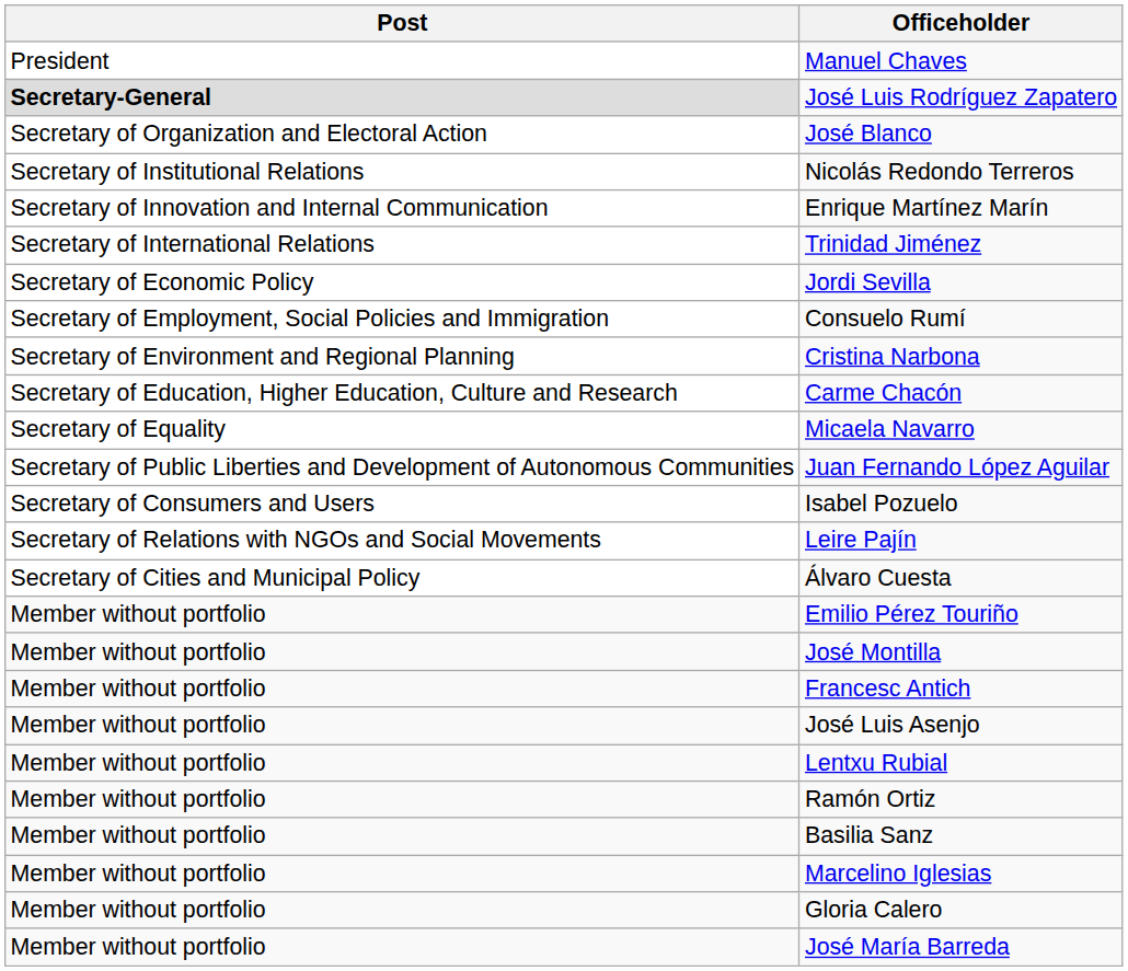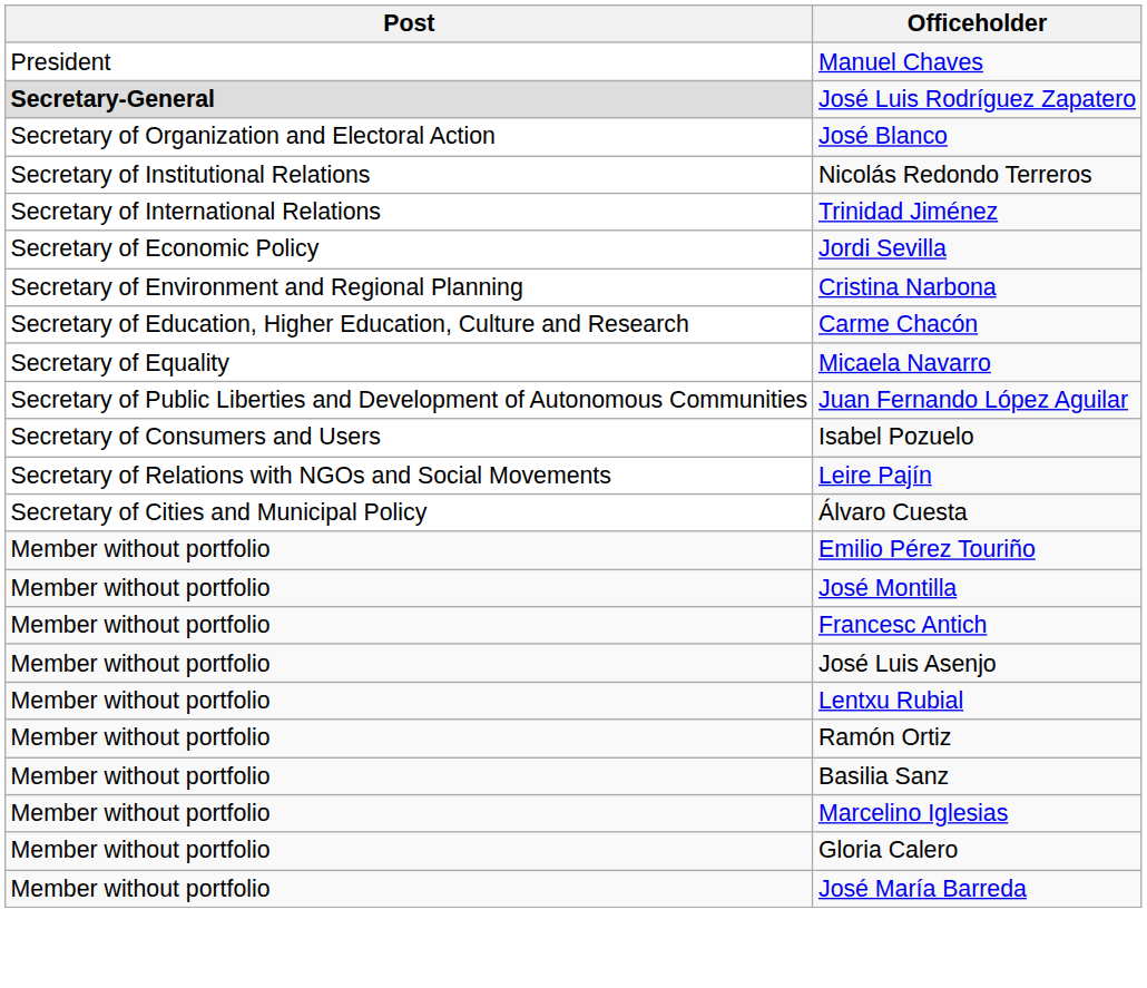 <table class="wikitable">
 <tr>
 <th>Post</th>
 <th>Officeholder</th>
 </tr>
 <tr>
 <td style="color:inherit;background:#FFFFFF;">President</td>
 <td><a href='#'>Manuel Chaves</a></td>
 </tr>
 <tr>
 <td style="color:inherit;background:#DDDDDD;"><strong>Secretary-General</strong></td>
 <td><a href='#'>José Luis Rodríguez Zapatero</a></td>
 </tr>
 <tr>
 <td style="color:inherit;background:#FFFFFF;">Secretary of Organization and Electoral Action</td>
 <td><a href='#'>José Blanco</a></td>
 </tr>
 <tr>
 <td style="color:inherit;background:#FFFFFF;">Secretary of Institutional Relations</td>
 <td>Nicolás Redondo Terreros</td>
 </tr>
 <tr>
-<td style="color:inherit;background:#FFFFFF;">Secretary of Innovation and Internal Communication</td>
-<td>Enrique Martínez Marín</td>
-</tr>
-<tr>
 <td style="color:inherit;background:#FFFFFF;">Secretary of International Relations</td>
 <td><a href='#'>Trinidad Jiménez</a></td>
 </tr>
 <tr>
 <td style="color:inherit;background:#FFFFFF;">Secretary of Economic Policy</td>
 <td><a href='#'>Jordi Sevilla</a></td>
-</tr>
-<tr>
-<td style="color:inherit;background:#FFFFFF;">Secretary of Employment, Social Policies and Immigration</td>
-<td>Consuelo Rumí</td>
 </tr>
 <tr>
 <td style="color:inherit;background:#FFFFFF;">Secretary of Environment and Regional Planning</td>
 <td><a href='#'>Cristina Narbona</a></td>
 </tr>
 <tr>
 <td style="color:inherit;background:#FFFFFF;">Secretary of Education, Higher Education, Culture and Research</td>
 <td><a href='#'>Carme Chacón</a></td>
 </tr>
 <tr>
 <td style="color:inherit;background:#FFFFFF;">Secretary of Equality</td>
 <td><a href='#'>Micaela Navarro</a></td>
 </tr>
 <tr>
 <td style="color:inherit;background:#FFFFFF;">Secretary of Public Liberties and Development of Autonomous Communities</td>
 <td><a href='#'>Juan Fernando López Aguilar</a></td>
 </tr>
 <tr>
 <td style="color:inherit;background:#FFFFFF;">Secretary of Consumers and Users</td>
 <td>Isabel Pozuelo</td>
 </tr>
 <tr>
 <td style="color:inherit;background:#FFFFFF;">Secretary of Relations with NGOs and Social Movements</td>
 <td><a href='#'>Leire Pajín</a></td>
 </tr>
 <tr>
 <td style="color:inherit;background:#FFFFFF;">Secretary of Cities and Municipal Policy</td>
 <td>Álvaro Cuesta</td>
 </tr>
 <tr>
 <td>Member without portfolio</td>
 <td><a href='#'>Emilio Pérez Touriño</a></td>
 </tr>
 <tr>
 <td>Member without portfolio</td>
 <td><a href='#'>José Montilla</a></td>
 </tr>
 <tr>
 <td>Member without portfolio</td>
 <td><a href='#'>Francesc Antich</a></td>
 </tr>
 <tr>
 <td>Member without portfolio</td>
 <td>José Luis Asenjo</td>
 </tr>
 <tr>
 <td>Member without portfolio</td>
 <td><a href='#'>Lentxu Rubial</a></td>
 </tr>
 <tr>
 <td>Member without portfolio</td>
 <td>Ramón Ortiz</td>
 </tr>
 <tr>
 <td>Member without portfolio</td>
 <td>Basilia Sanz</td>
 </tr>
 <tr>
 <td>Member without portfolio</td>
 <td><a href='#'>Marcelino Iglesias</a></td>
 </tr>
 <tr>
 <td>Member without portfolio</td>
 <td>Gloria Calero</td>
 </tr>
 <tr>
 <td>Member without portfolio</td>
 <td><a href='#'>José María Barreda</a></td>
 </tr>
 </table>
